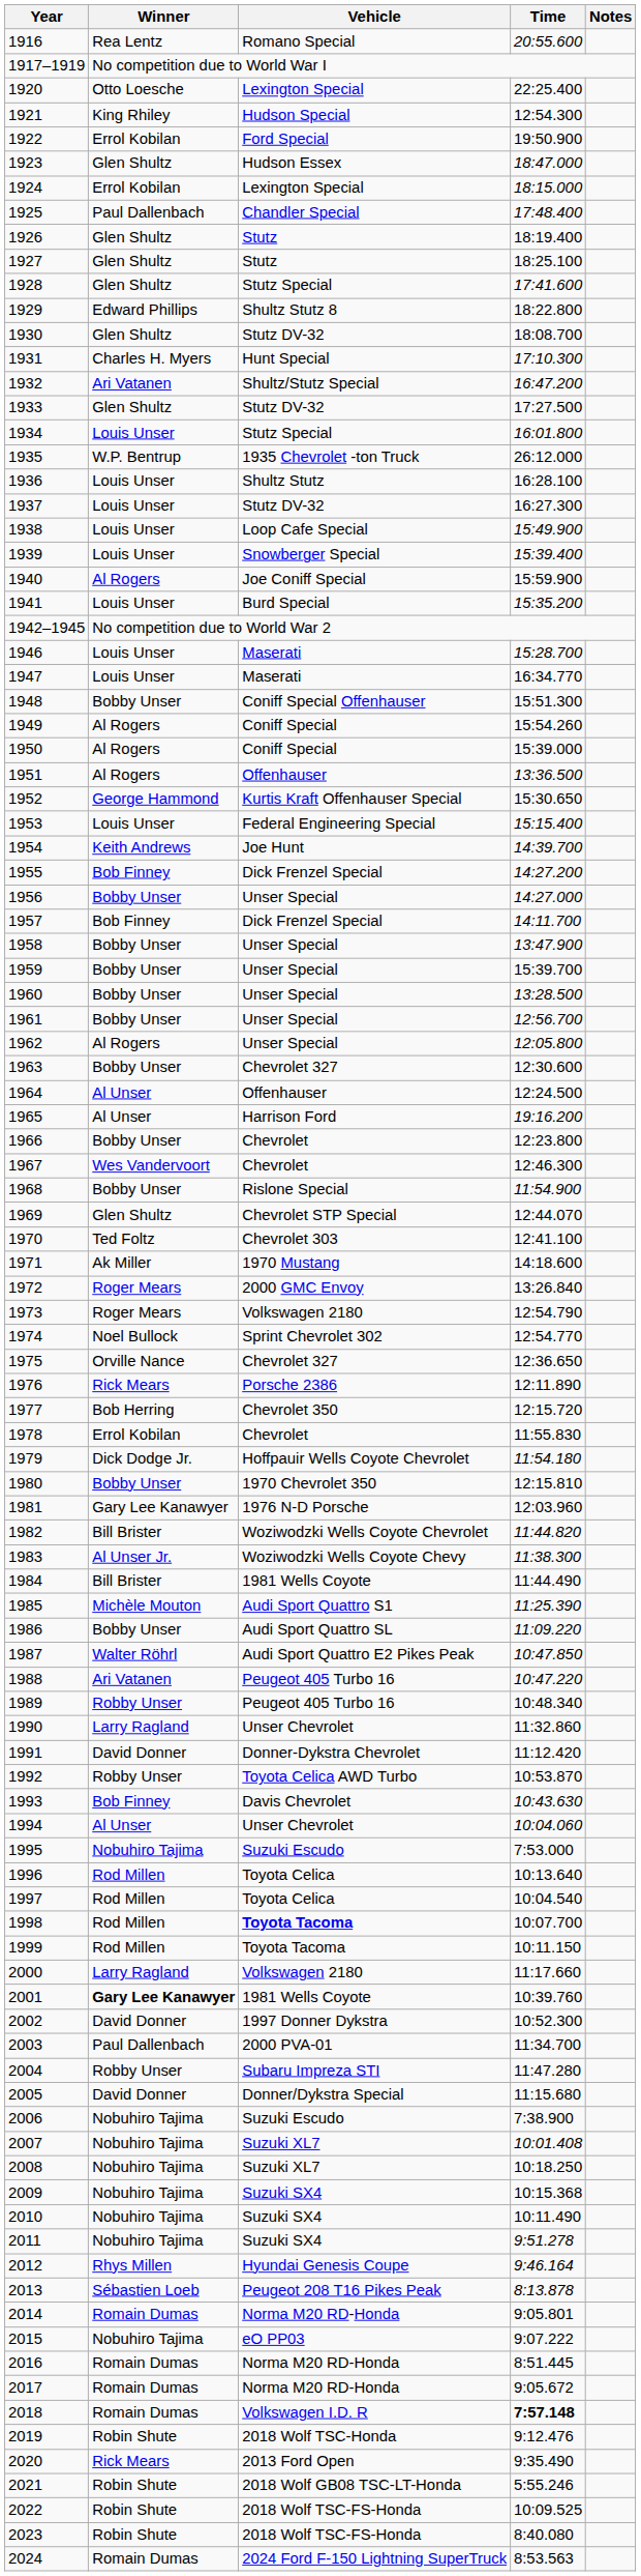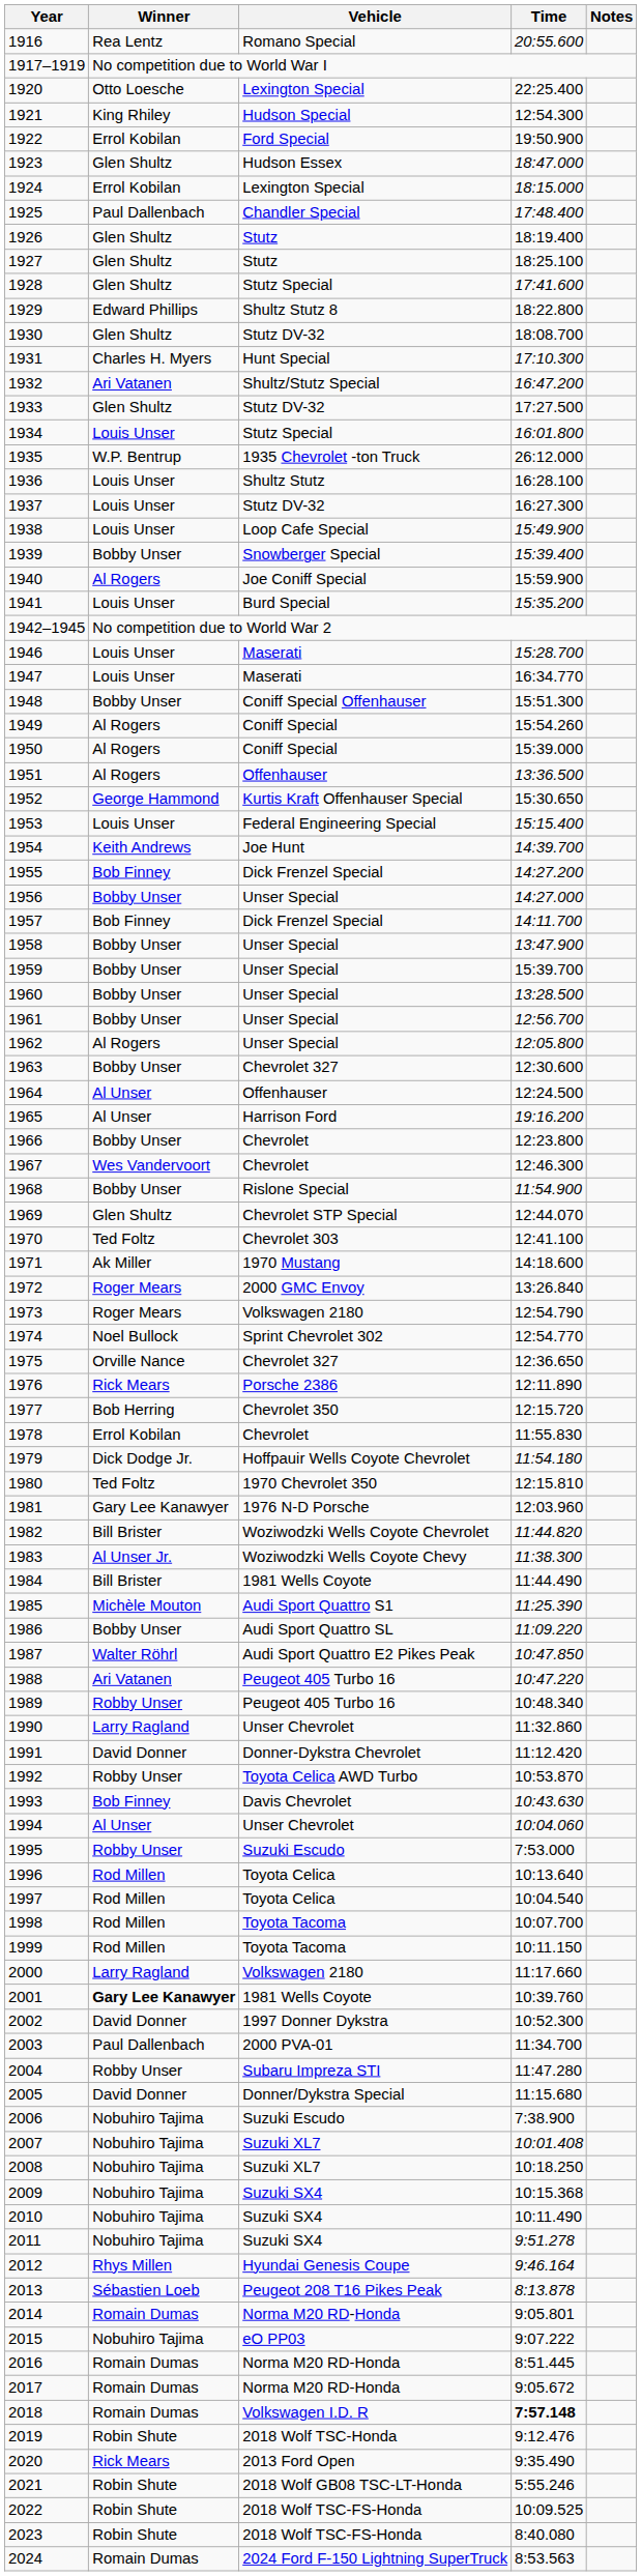 <table class="wikitable sortable mw-collapsible mw-collapsed">
 <tr>
 <th>Year</th>
 <th class="unsortable">Winner</th>
 <th class="unsortable">Vehicle</th>
 <th>Time</th>
 <th class="unsortable">Notes</th>
 </tr>
 <tr>
 <td>1916</td>
 <td> Rea Lentz</td>
 <td>Romano Special</td>
 <td><em>20:55.600</em></td>
 <td></td>
 </tr>
 <tr>
 <td>1917–1919</td>
 <td colspan="4">No competition due to World War I</td>
 </tr>
 <tr>
 <td>1920</td>
 <td> Otto Loesche</td>
 <td><a href='#'>Lexington Special</a></td>
 <td>22:25.400</td>
 <td></td>
 </tr>
 <tr>
 <td>1921</td>
 <td> King Rhiley</td>
 <td><a href='#'>Hudson Special</a></td>
 <td>12:54.300</td>
 <td></td>
 </tr>
 <tr>
 <td>1922</td>
 <td> Errol Kobilan</td>
 <td><a href='#'>Ford Special</a></td>
 <td>19:50.900</td>
 <td></td>
 </tr>
 <tr>
 <td>1923</td>
 <td> Glen Shultz</td>
 <td>Hudson Essex</td>
 <td><em>18:47.000</em></td>
 <td></td>
 </tr>
 <tr>
 <td>1924</td>
 <td> Errol Kobilan</td>
 <td>Lexington Special</td>
 <td><em>18:15.000</em></td>
 <td></td>
 </tr>
 <tr>
 <td>1925</td>
 <td> Paul Dallenbach</td>
 <td><a href='#'>Chandler Special</a></td>
 <td><em>17:48.400</em></td>
 <td></td>
 </tr>
 <tr>
 <td>1926</td>
 <td> Glen Shultz</td>
 <td><a href='#'>Stutz</a></td>
 <td>18:19.400</td>
 <td></td>
 </tr>
 <tr>
 <td>1927</td>
 <td> Glen Shultz</td>
 <td>Stutz</td>
 <td>18:25.100</td>
 <td></td>
 </tr>
 <tr>
 <td>1928</td>
 <td> Glen Shultz</td>
 <td>Stutz Special</td>
 <td><em>17:41.600</em></td>
 <td></td>
 </tr>
 <tr>
 <td>1929</td>
 <td> Edward Phillips</td>
 <td>Shultz Stutz 8</td>
 <td>18:22.800</td>
 <td></td>
 </tr>
 <tr>
 <td>1930</td>
 <td> Glen Shultz</td>
 <td>Stutz DV-32</td>
 <td>18:08.700</td>
 <td></td>
 </tr>
 <tr>
 <td>1931</td>
 <td> Charles H. Myers</td>
 <td>Hunt Special</td>
 <td><em>17:10.300</em></td>
 <td></td>
 </tr>
 <tr>
 <td>1932</td>
 <td> <a href='#'>Ari Vatanen</a></td>
 <td>Shultz/Stutz Special</td>
 <td><em>16:47.200</em></td>
 <td></td>
 </tr>
 <tr>
 <td>1933</td>
 <td> Glen Shultz</td>
 <td>Stutz DV-32</td>
 <td>17:27.500</td>
 <td></td>
 </tr>
 <tr>
 <td>1934</td>
 <td> <a href='#'>Louis Unser</a></td>
 <td>Stutz Special</td>
 <td><em>16:01.800</em></td>
 <td></td>
 </tr>
 <tr>
 <td>1935</td>
 <td> W.P. Bentrup</td>
 <td>1935 <a href='#'>Chevrolet</a> -ton Truck</td>
 <td>26:12.000</td>
 <td></td>
 </tr>
 <tr>
 <td>1936</td>
 <td> Louis Unser</td>
 <td>Shultz Stutz</td>
 <td>16:28.100</td>
 <td></td>
 </tr>
 <tr>
 <td>1937</td>
 <td> Louis Unser</td>
 <td>Stutz DV-32</td>
 <td>16:27.300</td>
 <td></td>
 </tr>
 <tr>
 <td>1938</td>
 <td> Louis Unser</td>
 <td>Loop Cafe Special</td>
 <td><em>15:49.900</em></td>
 <td></td>
 </tr>
 <tr>
 <td>1939</td>
-<td> Louis Unser</td>
+<td> Bobby Unser</td>
 <td><a href='#'>Snowberger</a> Special</td>
 <td><em>15:39.400</em></td>
 <td></td>
 </tr>
 <tr>
 <td>1940</td>
 <td> <a href='#'>Al Rogers</a></td>
 <td>Joe Coniff Special</td>
 <td>15:59.900</td>
 <td></td>
 </tr>
 <tr>
 <td>1941</td>
 <td> Louis Unser</td>
 <td>Burd Special</td>
 <td><em>15:35.200</em></td>
 <td></td>
 </tr>
 <tr>
 <td>1942–1945</td>
 <td colspan="4">No competition due to World War 2</td>
 </tr>
 <tr>
 <td>1946</td>
 <td> Louis Unser</td>
 <td><a href='#'>Maserati</a></td>
 <td><em>15:28.700</em></td>
 <td></td>
 </tr>
 <tr>
 <td>1947</td>
 <td> Louis Unser</td>
 <td>Maserati</td>
 <td>16:34.770</td>
 <td></td>
 </tr>
 <tr>
 <td>1948</td>
 <td> Bobby Unser</td>
 <td>Coniff Special <a href='#'>Offenhauser</a></td>
 <td>15:51.300</td>
 <td></td>
 </tr>
 <tr>
 <td>1949</td>
 <td> Al Rogers</td>
 <td>Coniff Special</td>
 <td>15:54.260</td>
 <td></td>
 </tr>
 <tr>
 <td>1950</td>
 <td> Al Rogers</td>
 <td>Coniff Special</td>
 <td>15:39.000</td>
 <td></td>
 </tr>
 <tr>
 <td>1951</td>
 <td> Al Rogers</td>
 <td><a href='#'>Offenhauser</a></td>
 <td><em>13:36.500</em></td>
 <td></td>
 </tr>
 <tr>
 <td>1952</td>
 <td> <a href='#'>George Hammond</a></td>
 <td><a href='#'>Kurtis Kraft</a> Offenhauser Special</td>
 <td>15:30.650</td>
 <td></td>
 </tr>
 <tr>
 <td>1953</td>
 <td> Louis Unser</td>
 <td>Federal Engineering Special</td>
 <td><em>15:15.400</em></td>
 <td></td>
 </tr>
 <tr>
 <td>1954</td>
 <td> <a href='#'>Keith Andrews</a></td>
 <td>Joe Hunt</td>
 <td><em>14:39.700</em></td>
 <td></td>
 </tr>
 <tr>
 <td>1955</td>
 <td> <a href='#'>Bob Finney</a></td>
 <td>Dick Frenzel Special</td>
 <td><em>14:27.200</em></td>
 <td></td>
 </tr>
 <tr>
 <td>1956</td>
 <td> <a href='#'>Bobby Unser</a></td>
 <td>Unser Special</td>
 <td><em>14:27.000</em></td>
 <td></td>
 </tr>
 <tr>
 <td>1957</td>
 <td> Bob Finney</td>
 <td>Dick Frenzel Special</td>
 <td><em>14:11.700</em></td>
 <td></td>
 </tr>
 <tr>
 <td>1958</td>
 <td> Bobby Unser</td>
 <td>Unser Special</td>
 <td><em>13:47.900</em></td>
 <td></td>
 </tr>
 <tr>
 <td>1959</td>
 <td> Bobby Unser</td>
 <td>Unser Special</td>
 <td>15:39.700</td>
 <td></td>
 </tr>
 <tr>
 <td>1960</td>
 <td> Bobby Unser</td>
 <td>Unser Special</td>
 <td><em>13:28.500</em></td>
 <td></td>
 </tr>
 <tr>
 <td>1961</td>
 <td> Bobby Unser</td>
 <td>Unser Special</td>
 <td><em>12:56.700</em></td>
 <td></td>
 </tr>
 <tr>
 <td>1962</td>
 <td> Al Rogers</td>
 <td>Unser Special</td>
 <td><em>12:05.800</em></td>
 <td></td>
 </tr>
 <tr>
 <td>1963</td>
 <td> Bobby Unser</td>
 <td>Chevrolet 327</td>
 <td>12:30.600</td>
 <td></td>
 </tr>
 <tr>
 <td>1964</td>
 <td> <a href='#'>Al Unser</a></td>
 <td>Offenhauser</td>
 <td>12:24.500</td>
 <td></td>
 </tr>
 <tr>
 <td>1965</td>
 <td> Al Unser</td>
 <td>Harrison Ford</td>
 <td><em>19:16.200</em></td>
 <td></td>
 </tr>
 <tr>
 <td>1966</td>
 <td> Bobby Unser</td>
 <td>Chevrolet</td>
 <td>12:23.800</td>
 <td></td>
 </tr>
 <tr>
 <td>1967</td>
 <td> <a href='#'>Wes Vandervoort</a></td>
 <td>Chevrolet</td>
 <td>12:46.300</td>
 <td></td>
 </tr>
 <tr>
 <td>1968</td>
 <td> Bobby Unser</td>
 <td>Rislone Special</td>
 <td><em>11:54.900</em></td>
 <td></td>
 </tr>
 <tr>
 <td>1969</td>
 <td> Glen Shultz</td>
 <td>Chevrolet STP Special</td>
 <td>12:44.070</td>
 <td></td>
 </tr>
 <tr>
 <td>1970</td>
 <td> Ted Foltz</td>
 <td>Chevrolet 303</td>
 <td>12:41.100</td>
 <td></td>
 </tr>
 <tr>
 <td>1971</td>
 <td> Ak Miller</td>
 <td>1970 <a href='#'>Mustang</a></td>
 <td>14:18.600</td>
 <td></td>
 </tr>
 <tr>
 <td>1972</td>
 <td> <a href='#'>Roger Mears</a></td>
 <td>2000 <a href='#'>GMC Envoy</a></td>
 <td>13:26.840</td>
 <td></td>
 </tr>
 <tr>
 <td>1973</td>
 <td> Roger Mears</td>
 <td>Volkswagen 2180</td>
 <td>12:54.790</td>
 <td></td>
 </tr>
 <tr>
 <td>1974</td>
 <td> Noel Bullock</td>
 <td>Sprint Chevrolet 302</td>
 <td>12:54.770</td>
 <td></td>
 </tr>
 <tr>
 <td>1975</td>
 <td> Orville Nance</td>
 <td>Chevrolet 327</td>
 <td>12:36.650</td>
 <td></td>
 </tr>
 <tr>
 <td>1976</td>
 <td> <a href='#'>Rick Mears</a></td>
 <td><a href='#'>Porsche 2386</a></td>
 <td>12:11.890</td>
 <td></td>
 </tr>
 <tr>
 <td>1977</td>
 <td> Bob Herring</td>
 <td>Chevrolet 350</td>
 <td>12:15.720</td>
 <td></td>
 </tr>
 <tr>
 <td>1978</td>
 <td> Errol Kobilan</td>
 <td>Chevrolet</td>
 <td>11:55.830</td>
 <td></td>
 </tr>
 <tr>
 <td>1979</td>
 <td> Dick Dodge Jr.</td>
 <td>Hoffpauir Wells Coyote Chevrolet</td>
 <td><em>11:54.180</em></td>
 <td></td>
 </tr>
 <tr>
 <td>1980</td>
-<td> <a href='#'>Bobby Unser</a></td>
+<td> Ted Foltz</td>
 <td>1970 Chevrolet 350</td>
 <td>12:15.810</td>
 <td></td>
 </tr>
 <tr>
 <td>1981</td>
 <td> Gary Lee Kanawyer</td>
 <td>1976 N-D Porsche</td>
 <td>12:03.960</td>
 <td></td>
 </tr>
 <tr>
 <td>1982</td>
 <td> Bill Brister</td>
 <td>Woziwodzki Wells Coyote Chevrolet</td>
 <td><em>11:44.820</em></td>
 <td></td>
 </tr>
 <tr>
 <td>1983</td>
 <td> <a href='#'>Al Unser Jr.</a></td>
 <td>Woziwodzki Wells Coyote Chevy</td>
 <td><em>11:38.300</em></td>
 <td></td>
 </tr>
 <tr>
 <td>1984</td>
 <td> Bill Brister</td>
 <td>1981 Wells Coyote</td>
 <td>11:44.490</td>
 <td></td>
 </tr>
 <tr>
 <td>1985</td>
 <td> <a href='#'>Michèle Mouton</a></td>
 <td><a href='#'>Audi Sport Quattro</a> S1</td>
 <td><em>11:25.390</em></td>
 <td></td>
 </tr>
 <tr>
 <td>1986</td>
 <td> Bobby Unser</td>
 <td>Audi Sport Quattro SL</td>
 <td><em>11:09.220</em></td>
 <td></td>
 </tr>
 <tr>
 <td>1987</td>
 <td> <a href='#'>Walter Röhrl</a></td>
 <td>Audi Sport Quattro E2 Pikes Peak</td>
 <td><em>10:47.850</em></td>
 <td></td>
 </tr>
 <tr>
 <td>1988</td>
 <td> <a href='#'>Ari Vatanen</a></td>
 <td><a href='#'>Peugeot 405</a> Turbo 16</td>
 <td><em>10:47.220</em></td>
 <td></td>
 </tr>
 <tr>
 <td>1989</td>
 <td> <a href='#'>Robby Unser</a></td>
 <td>Peugeot 405 Turbo 16</td>
 <td>10:48.340</td>
 <td></td>
 </tr>
 <tr>
 <td>1990</td>
 <td> <a href='#'>Larry Ragland</a></td>
 <td>Unser Chevrolet</td>
 <td>11:32.860</td>
 <td></td>
 </tr>
 <tr>
 <td>1991</td>
 <td> David Donner</td>
 <td>Donner-Dykstra Chevrolet</td>
 <td>11:12.420</td>
 <td></td>
 </tr>
 <tr>
 <td>1992</td>
 <td> Robby Unser</td>
 <td><a href='#'>Toyota Celica</a> AWD Turbo</td>
 <td>10:53.870</td>
 <td></td>
 </tr>
 <tr>
 <td>1993</td>
 <td> <a href='#'>Bob Finney</a></td>
 <td>Davis Chevrolet</td>
 <td><em>10:43.630</em></td>
 <td></td>
 </tr>
 <tr>
 <td>1994</td>
 <td> <a href='#'>Al Unser</a></td>
 <td>Unser Chevrolet</td>
 <td><em>10:04.060</em></td>
 <td></td>
 </tr>
 <tr>
 <td>1995</td>
-<td> <a href='#'>Nobuhiro Tajima</a></td>
+<td> <a href='#'>Robby Unser</a></td>
 <td><a href='#'>Suzuki Escudo</a></td>
 <td>7:53.000</td>
 <td></td>
 </tr>
 <tr>
 <td>1996</td>
 <td> <a href='#'>Rod Millen</a></td>
 <td>Toyota Celica</td>
 <td>10:13.640</td>
 <td></td>
 </tr>
 <tr>
 <td>1997</td>
 <td> Rod Millen</td>
 <td>Toyota Celica</td>
 <td>10:04.540</td>
 <td></td>
 </tr>
 <tr>
 <td>1998</td>
 <td> Rod Millen</td>
-<td><strong><a href='#'>Toyota Tacoma</a></strong></td>
+<td><a href='#'>Toyota Tacoma</a></td>
 <td>10:07.700</td>
 <td></td>
 </tr>
 <tr>
 <td>1999</td>
 <td> Rod Millen</td>
 <td>Toyota Tacoma</td>
 <td>10:11.150</td>
 <td></td>
 </tr>
 <tr |->
 <td>2000</td>
 <td> <a href='#'>Larry Ragland</a></td>
 <td><a href='#'>Volkswagen</a> 2180</td>
 <td>11:17.660</td>
 <td></td>
 </tr>
 <tr |->
 <td>2001</td>
 <td><strong> Gary Lee Kanawyer</strong></td>
 <td>1981 Wells Coyote</td>
 <td>10:39.760</td>
 <td></td>
 </tr>
 <tr>
 <td>2002</td>
 <td> David Donner</td>
 <td>1997 Donner Dykstra</td>
 <td>10:52.300</td>
 <td></td>
 </tr>
 <tr>
 <td>2003</td>
 <td> Paul Dallenbach</td>
 <td>2000 PVA-01</td>
 <td>11:34.700</td>
 <td></td>
 </tr>
 <tr>
 <td>2004</td>
 <td> Robby Unser</td>
 <td><a href='#'>Subaru Impreza STI</a></td>
 <td>11:47.280</td>
 <td></td>
 </tr>
 <tr>
 <td>2005</td>
 <td> David Donner</td>
 <td>Donner/Dykstra Special</td>
 <td>11:15.680</td>
 <td></td>
 </tr>
 <tr>
 <td>2006</td>
 <td> Nobuhiro Tajima</td>
 <td>Suzuki Escudo</td>
 <td>7:38.900</td>
 <td></td>
 </tr>
 <tr>
 <td>2007</td>
 <td> Nobuhiro Tajima</td>
 <td><a href='#'>Suzuki XL7</a></td>
 <td><em>10:01.408</em></td>
 <td></td>
 </tr>
 <tr>
 <td>2008</td>
 <td> Nobuhiro Tajima</td>
 <td Suzuki XL-7#Second generation (XL7; 2006)>Suzuki XL7</td>
 <td>10:18.250</td>
 <td></td>
 </tr>
 <tr>
 <td>2009</td>
 <td> Nobuhiro Tajima</td>
 <td><a href='#'>Suzuki SX4</a></td>
 <td>10:15.368</td>
 <td></td>
 </tr>
 <tr>
 <td>2010</td>
 <td> Nobuhiro Tajima</td>
 <td>Suzuki SX4</td>
 <td>10:11.490</td>
 <td></td>
 </tr>
 <tr>
 <td>2011</td>
 <td> Nobuhiro Tajima</td>
 <td>Suzuki SX4</td>
 <td><em>9:51.278</em></td>
 <td></td>
 </tr>
 <tr>
 <td>2012</td>
 <td> <a href='#'>Rhys Millen</a></td>
 <td><a href='#'>Hyundai Genesis Coupe</a></td>
 <td><em>9:46.164</em></td>
 <td></td>
 </tr>
 <tr>
 <td>2013</td>
 <td> <a href='#'>Sébastien Loeb</a></td>
 <td><a href='#'>Peugeot 208 T16 Pikes Peak</a></td>
 <td><em>8:13.878</em></td>
 <td></td>
 </tr>
 <tr>
 <td>2014</td>
 <td> <a href='#'>Romain Dumas</a></td>
 <td><a href='#'>Norma M20 RD</a>-<a href='#'>Honda</a></td>
 <td>9:05.801</td>
 <td></td>
 </tr>
 <tr>
 <td>2015</td>
 <td> Nobuhiro Tajima</td>
 <td><a href='#'>eO PP03</a></td>
 <td>9:07.222</td>
 <td></td>
 </tr>
 <tr>
 <td>2016</td>
 <td> Romain Dumas</td>
 <td>Norma M20 RD-Honda</td>
 <td>8:51.445</td>
 <td></td>
 </tr>
 <tr>
 <td>2017</td>
 <td> Romain Dumas</td>
 <td>Norma M20 RD-Honda</td>
 <td>9:05.672</td>
 <td></td>
 </tr>
 <tr>
 <td>2018</td>
 <td> Romain Dumas</td>
 <td><a href='#'>Volkswagen I.D. R</a></td>
 <td><strong>7:57.148</strong></td>
 <td></td>
 </tr>
 <tr>
 <td>2019</td>
 <td> Robin Shute</td>
 <td>2018 Wolf TSC-Honda</td>
 <td>9:12.476</td>
 <td></td>
 </tr>
 <tr>
 <td>2020</td>
 <td> <a href='#'>Rick Mears</a></td>
 <td>2013 Ford Open</td>
 <td>9:35.490</td>
 <td></td>
 </tr>
 <tr>
 <td>2021</td>
 <td> Robin Shute</td>
 <td>2018 Wolf GB08 TSC-LT-Honda</td>
 <td>5:55.246</td>
 <td></td>
 </tr>
 <tr>
 <td>2022</td>
 <td> Robin Shute</td>
 <td>2018 Wolf TSC-FS-Honda</td>
 <td>10:09.525</td>
 <td></td>
 </tr>
 <tr>
 <td>2023</td>
 <td> Robin Shute</td>
 <td>2018 Wolf TSC‑FS-Honda</td>
 <td>8:40.080</td>
 <td></td>
 </tr>
 <tr>
 <td>2024</td>
 <td> Romain Dumas</td>
 <td><a href='#'>2024 Ford F-150 Lightning SuperTruck</a></td>
 <td>8:53.563</td>
 <td></td>
 </tr>
 </table>
